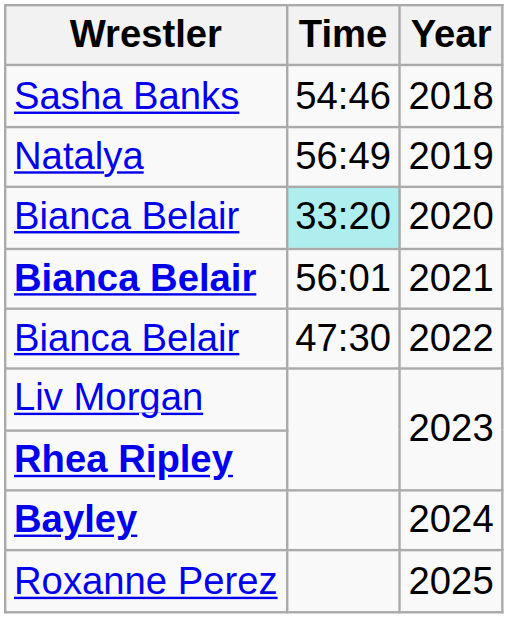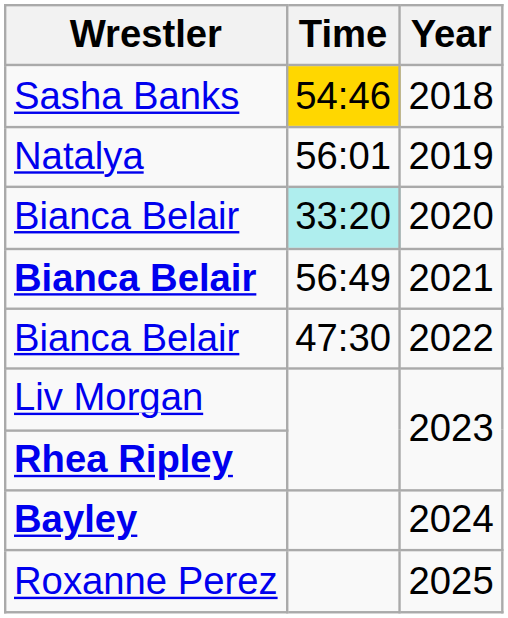 <table class="wikitable">
 <tr>
 <th>Wrestler</th>
 <th>Time</th>
 <th>Year</th>
 </tr>
 <tr>
 <td><a href='#'>Sasha Banks</a></td>
-<td>54:46</td>
+<td style="background: gold;">54:46</td>
 <td>2018</td>
 </tr>
 <tr>
 <td><a href='#'>Natalya</a></td>
-<td>56:49</td>
+<td>56:01</td>
 <td>2019</td>
 </tr>
 <tr>
 <td><a href='#'>Bianca Belair</a></td>
 <td style="background: paleturquoise;">33:20</td>
 <td>2020</td>
 </tr>
 <tr>
 <td><strong><a href='#'>Bianca Belair</a></strong></td>
-<td>56:01</td>
+<td>56:49</td>
 <td>2021</td>
 </tr>
 <tr>
 <td><a href='#'>Bianca Belair</a></td>
 <td>47:30</td>
 <td>2022</td>
 </tr>
 <tr>
 <td><a href='#'>Liv Morgan</a></td>
 <td rowspan="2"></td>
 <td rowspan="2">2023</td>
 </tr>
 <tr>
 <td><strong><a href='#'>Rhea Ripley</a></strong></td>
 </tr>
 <tr>
 <td><a href='#'><strong>Bayley</strong></a></td>
 <td></td>
 <td>2024</td>
 </tr>
 <tr>
 <td><a href='#'>Roxanne Perez</a></td>
 <td></td>
 <td>2025</td>
 </tr>
 </table>
